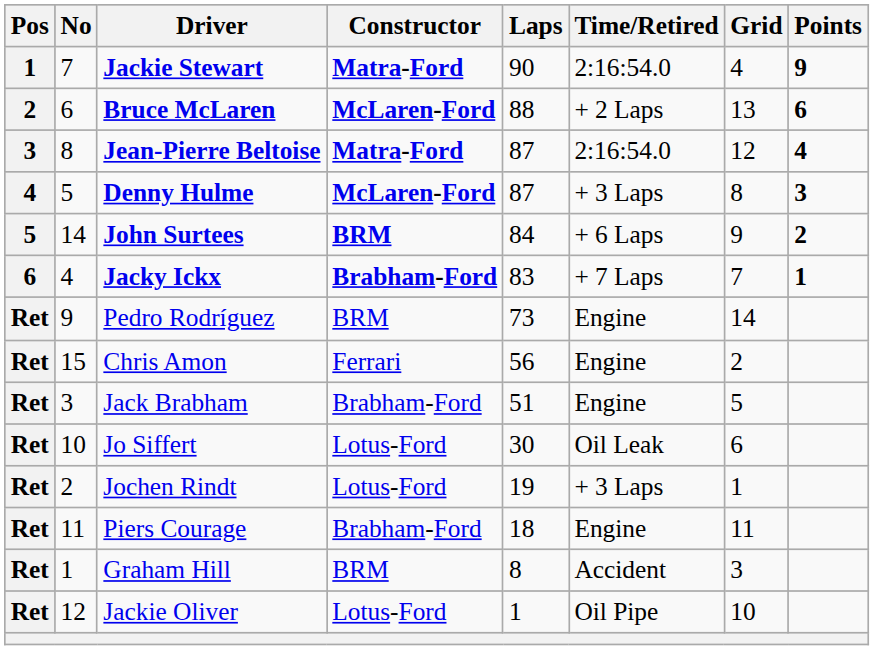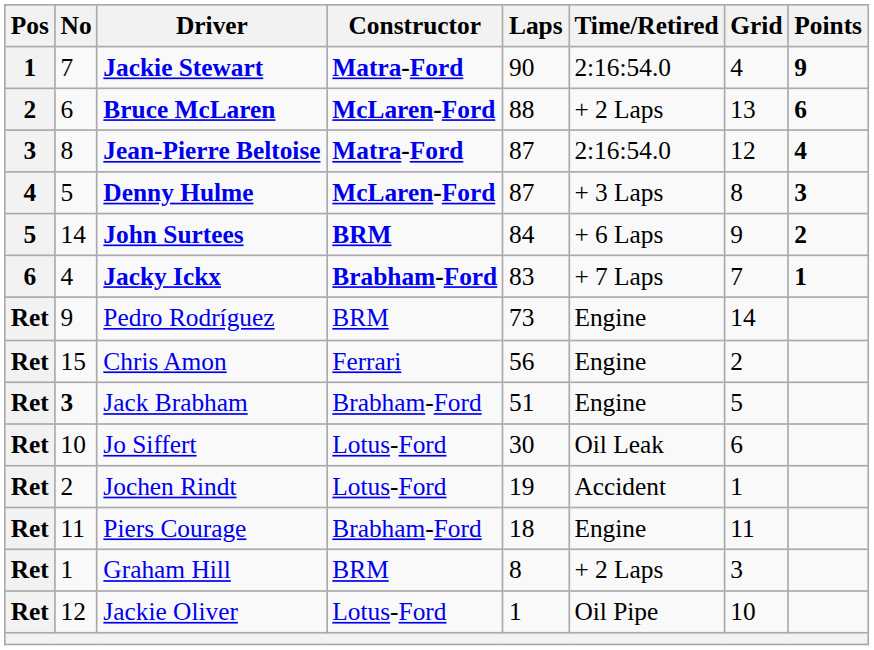 <table class="wikitable" style="font-size: 95%;">
 <tr>
 <th>Pos</th>
 <th>No</th>
 <th>Driver</th>
 <th>Constructor</th>
 <th>Laps</th>
 <th>Time/Retired</th>
 <th>Grid</th>
 <th>Points</th>
 </tr>
 <tr>
 <th>1</th>
 <td>7</td>
 <td> <strong><a href='#'>Jackie Stewart</a></strong></td>
 <td><strong><a href='#'>Matra</a>-<a href='#'>Ford</a></strong></td>
 <td>90</td>
 <td>2:16:54.0</td>
 <td>4</td>
 <td><strong>9</strong></td>
 </tr>
 <tr>
 <th>2</th>
 <td>6</td>
 <td> <strong><a href='#'>Bruce McLaren</a></strong></td>
 <td><strong><a href='#'>McLaren</a>-<a href='#'>Ford</a></strong></td>
 <td>88</td>
 <td>+ 2 Laps</td>
 <td>13</td>
 <td><strong>6</strong></td>
 </tr>
 <tr>
 <th>3</th>
 <td>8</td>
 <td> <strong><a href='#'>Jean-Pierre Beltoise</a></strong></td>
 <td><strong><a href='#'>Matra</a>-<a href='#'>Ford</a></strong></td>
 <td>87</td>
 <td>2:16:54.0</td>
 <td>12</td>
 <td><strong>4</strong></td>
 </tr>
 <tr>
 <th>4</th>
 <td>5</td>
 <td> <strong><a href='#'>Denny Hulme</a></strong></td>
 <td><strong><a href='#'>McLaren</a>-<a href='#'>Ford</a></strong></td>
 <td>87</td>
 <td>+ 3 Laps</td>
 <td>8</td>
 <td><strong>3</strong></td>
 </tr>
 <tr>
 <th>5</th>
 <td>14</td>
 <td> <strong><a href='#'>John Surtees</a></strong></td>
 <td><strong><a href='#'>BRM</a></strong></td>
 <td>84</td>
 <td>+ 6 Laps</td>
 <td>9</td>
 <td><strong>2</strong></td>
 </tr>
 <tr>
 <th>6</th>
 <td>4</td>
 <td> <strong><a href='#'>Jacky Ickx</a></strong></td>
 <td><strong><a href='#'>Brabham</a>-<a href='#'>Ford</a></strong></td>
 <td>83</td>
 <td>+ 7 Laps</td>
 <td>7</td>
 <td><strong>1</strong></td>
 </tr>
 <tr>
 <th>Ret</th>
 <td>9</td>
 <td> <a href='#'>Pedro Rodríguez</a></td>
 <td><a href='#'>BRM</a></td>
 <td>73</td>
 <td>Engine</td>
 <td>14</td>
 <td> </td>
 </tr>
 <tr>
 <th>Ret</th>
 <td>15</td>
 <td> <a href='#'>Chris Amon</a></td>
 <td><a href='#'>Ferrari</a></td>
 <td>56</td>
 <td>Engine</td>
 <td>2</td>
 <td> </td>
 </tr>
 <tr>
 <th>Ret</th>
-<td>3</td>
+<td><strong>3</strong></td>
 <td> <a href='#'>Jack Brabham</a></td>
 <td><a href='#'>Brabham</a>-<a href='#'>Ford</a></td>
 <td>51</td>
 <td>Engine</td>
 <td>5</td>
 <td> </td>
 </tr>
 <tr>
 <th>Ret</th>
 <td>10</td>
 <td> <a href='#'>Jo Siffert</a></td>
 <td><a href='#'>Lotus</a>-<a href='#'>Ford</a></td>
 <td>30</td>
 <td>Oil Leak</td>
 <td>6</td>
 <td> </td>
 </tr>
 <tr>
 <th>Ret</th>
 <td>2</td>
 <td> <a href='#'>Jochen Rindt</a></td>
 <td><a href='#'>Lotus</a>-<a href='#'>Ford</a></td>
 <td>19</td>
-<td>+ 3 Laps</td>
+<td>Accident</td>
 <td>1</td>
 <td> </td>
 </tr>
 <tr>
 <th>Ret</th>
 <td>11</td>
 <td> <a href='#'>Piers Courage</a></td>
 <td><a href='#'>Brabham</a>-<a href='#'>Ford</a></td>
 <td>18</td>
 <td>Engine</td>
 <td>11</td>
 <td> </td>
 </tr>
 <tr>
 <th>Ret</th>
 <td>1</td>
 <td> <a href='#'>Graham Hill</a></td>
 <td><a href='#'>BRM</a></td>
 <td>8</td>
-<td>Accident</td>
+<td>+ 2 Laps</td>
 <td>3</td>
 <td> </td>
 </tr>
 <tr>
 <th>Ret</th>
 <td>12</td>
 <td> <a href='#'>Jackie Oliver</a></td>
 <td><a href='#'>Lotus</a>-<a href='#'>Ford</a></td>
 <td>1</td>
 <td>Oil Pipe</td>
 <td>10</td>
 <td> </td>
 </tr>
 <tr>
 <th colspan="8"></th>
 </tr>
 </table>
